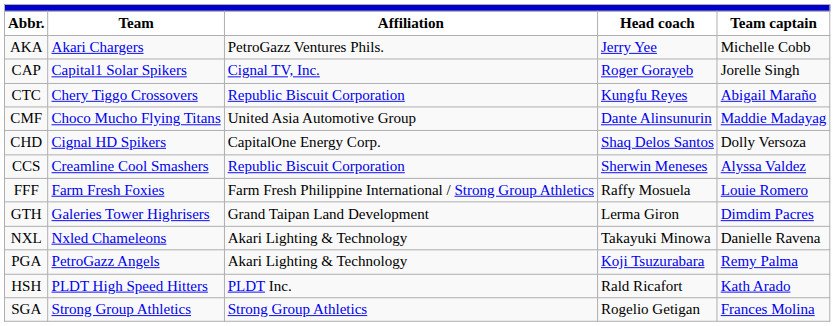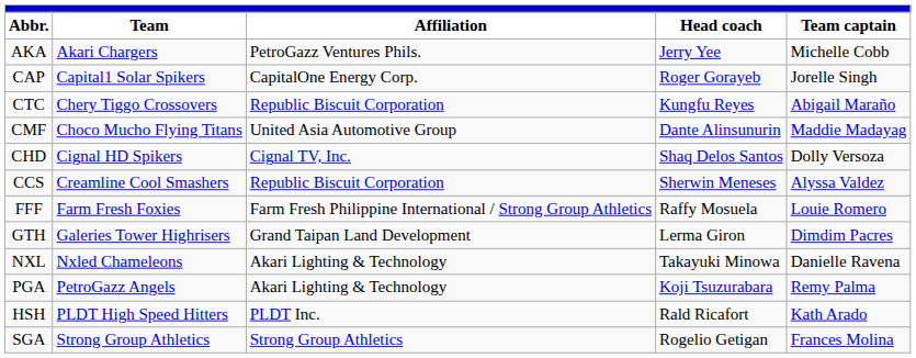 <table class="wikitable" font-size:90%">
 <tr>
 <th style=background:#0000CD colspan="6"><span></span></th>
 </tr>
 <tr>
 <th style="background:white">Abbr.</th>
 <th style="background:white">Team</th>
 <th style="background:white">Affiliation</th>
 <th style="background:white">Head coach</th>
 <th style="background:white">Team captain</th>
 </tr>
 <tr>
 <td style="text-align:center">AKA</td>
 <td><a href='#'>Akari Chargers</a></td>
 <td>PetroGazz Ventures Phils.</td>
 <td> <a href='#'>Jerry Yee</a></td>
 <td>Michelle Cobb</td>
 </tr>
 <tr>
 <td style="text-align:center">CAP</td>
 <td><a href='#'>Capital1 Solar Spikers</a></td>
-<td><a href='#'>Cignal TV, Inc.</a></td>
+<td>CapitalOne Energy Corp.</td>
 <td> <a href='#'>Roger Gorayeb</a></td>
 <td>Jorelle Singh</td>
 </tr>
 <tr>
 <td style="text-align:center">CTC</td>
 <td><a href='#'>Chery Tiggo Crossovers</a></td>
 <td><a href='#'>Republic Biscuit Corporation</a></td>
 <td> <a href='#'>Kungfu Reyes</a></td>
 <td><a href='#'>Abigail Maraño</a></td>
 </tr>
 <tr>
 <td style="text-align:center">CMF</td>
 <td><a href='#'>Choco Mucho Flying Titans</a></td>
 <td>United Asia Automotive Group</td>
 <td> <a href='#'>Dante Alinsunurin</a></td>
 <td><a href='#'>Maddie Madayag</a></td>
 </tr>
 <tr>
 <td style="text-align:center">CHD</td>
 <td><a href='#'>Cignal HD Spikers</a></td>
-<td>CapitalOne Energy Corp.</td>
+<td><a href='#'>Cignal TV, Inc.</a></td>
 <td> <a href='#'>Shaq Delos Santos</a></td>
 <td>Dolly Versoza</td>
 </tr>
 <tr>
 <td style="text-align:center">CCS</td>
 <td><a href='#'>Creamline Cool Smashers</a></td>
 <td><a href='#'>Republic Biscuit Corporation</a></td>
 <td> <a href='#'>Sherwin Meneses</a></td>
 <td><a href='#'>Alyssa Valdez</a></td>
 </tr>
 <tr>
 <td style="text-align:center">FFF</td>
 <td><a href='#'>Farm Fresh Foxies</a></td>
 <td>Farm Fresh Philippine International / <a href='#'>Strong Group Athletics</a></td>
 <td> Raffy Mosuela</td>
 <td><a href='#'>Louie Romero</a></td>
 </tr>
 <tr>
 <td style="text-align:center">GTH</td>
 <td><a href='#'>Galeries Tower Highrisers</a></td>
 <td>Grand Taipan Land Development</td>
 <td> Lerma Giron</td>
 <td><a href='#'>Dimdim Pacres</a></td>
 </tr>
 <tr>
 <td style="text-align:center">NXL</td>
 <td><a href='#'>Nxled Chameleons</a></td>
 <td>Akari Lighting & Technology</td>
 <td> Takayuki Minowa</td>
 <td>Danielle Ravena</td>
 </tr>
 <tr>
 <td style="text-align:center">PGA</td>
 <td><a href='#'>PetroGazz Angels</a></td>
 <td>Akari Lighting & Technology</td>
 <td> <a href='#'>Koji Tsuzurabara</a></td>
 <td><a href='#'>Remy Palma</a></td>
 </tr>
 <tr>
 <td style="text-align:center">HSH</td>
 <td><a href='#'>PLDT High Speed Hitters</a></td>
 <td><a href='#'>PLDT</a> Inc.</td>
 <td> Rald Ricafort</td>
 <td><a href='#'>Kath Arado</a></td>
 </tr>
 <tr>
 <td style="text-align:center">SGA</td>
 <td><a href='#'>Strong Group Athletics</a></td>
 <td><a href='#'>Strong Group Athletics</a></td>
 <td> Rogelio Getigan</td>
 <td><a href='#'>Frances Molina</a></td>
 </tr>
 </table>
